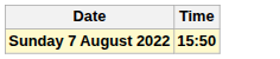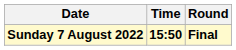 <table class="wikitable">
 <tr>
 <th>Date</th>
 <th>Time</th>
+<th>Round</th>
 </tr>
 <tr>
 <td style=background:lemonchiffon><strong>Sunday 7 August 2022</strong></td>
 <td style=background:lemonchiffon><strong>15:50</strong></td>
+<td style=background:lemonchiffon><strong>Final</strong></td>
 </tr>
 </table>
